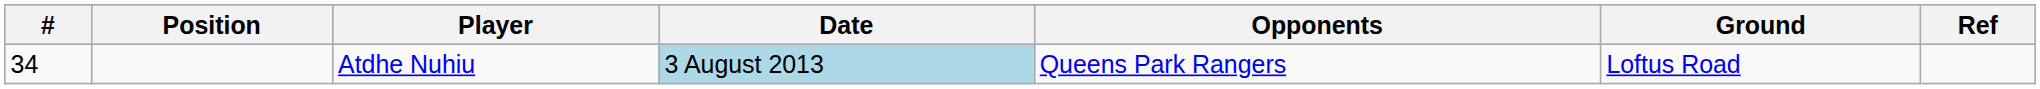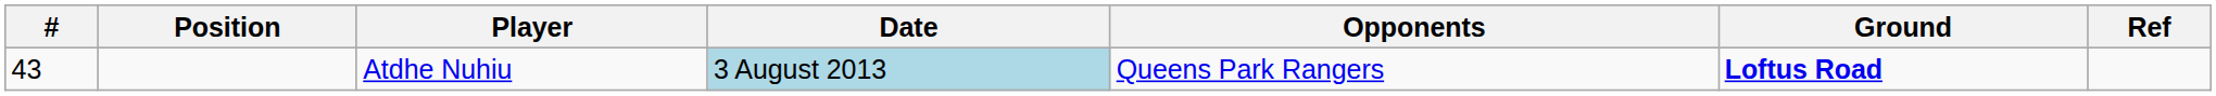 <table class="wikitable" style="width:98%; text-align:center; font-size:95%; text-align:left;">
 <tr>
 <th>#</th>
 <th>Position</th>
 <th>Player</th>
 <th>Date</th>
 <th>Opponents</th>
 <th>Ground</th>
 <th>Ref</th>
 </tr>
 <tr>
-<td>34</td>
+<td>43</td>
 <td></td>
 <td> <a href='#'>Atdhe Nuhiu</a></td>
 <td style="background: lightblue;">3 August 2013</td>
 <td><a href='#'>Queens Park Rangers</a></td>
-<td><a href='#'>Loftus Road</a></td>
+<td><strong><a href='#'>Loftus Road</a></strong></td>
 <td></td>
 </tr>
 </table>
